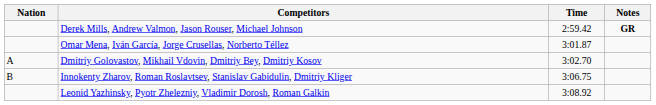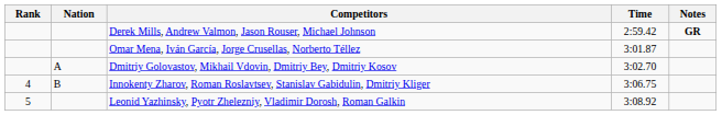 <table class="wikitable sortable" width=80% style="text-align:center; font-size:95%">
 <tr>
+<th>Rank</th>
 <th>Nation</th>
 <th>Competitors</th>
 <th>Time</th>
 <th>Notes</th>
 </tr>
 <tr>
+<td></td>
 <td align=left></td>
 <td align=left><a href='#'>Derek Mills</a>, <a href='#'>Andrew Valmon</a>, <a href='#'>Jason Rouser</a>, <a href='#'>Michael Johnson</a></td>
 <td>2:59.42</td>
 <td><strong>GR</strong></td>
 </tr>
 <tr>
+<td></td>
 <td align=left></td>
 <td align=left><a href='#'>Omar Mena</a>, <a href='#'>Iván García</a>, <a href='#'>Jorge Crusellas</a>, <a href='#'>Norberto Téllez</a></td>
 <td>3:01.87</td>
 <td></td>
 </tr>
 <tr>
+<td></td>
 <td align=left> A</td>
 <td align=left><a href='#'>Dmitriy Golovastov</a>, <a href='#'>Mikhail Vdovin</a>, <a href='#'>Dmitriy Bey</a>, <a href='#'>Dmitriy Kosov</a></td>
 <td>3:02.70</td>
 <td></td>
 </tr>
 <tr>
+<td>4</td>
 <td align=left> B</td>
 <td align=left><a href='#'>Innokenty Zharov</a>, <a href='#'>Roman Roslavtsev</a>, <a href='#'>Stanislav Gabidulin</a>, <a href='#'>Dmitriy Kliger</a></td>
 <td>3:06.75</td>
 <td></td>
 </tr>
 <tr>
+<td>5</td>
 <td align=left></td>
 <td align=left><a href='#'>Leonid Yazhinsky</a>, <a href='#'>Pyotr Zhelezniy</a>, <a href='#'>Vladimir Dorosh</a>, <a href='#'>Roman Galkin</a></td>
 <td>3:08.92</td>
 <td></td>
 </tr>
 </table>
